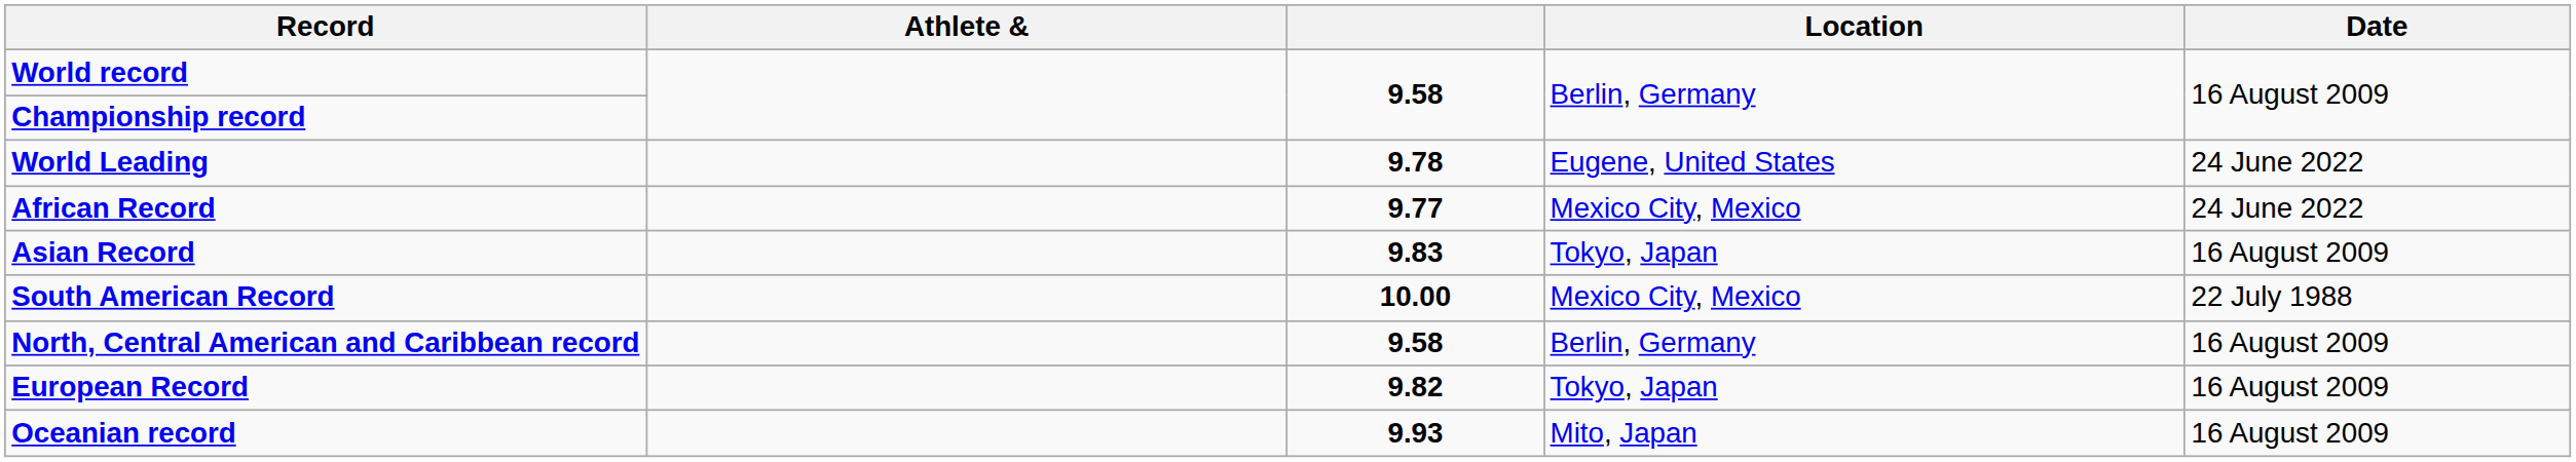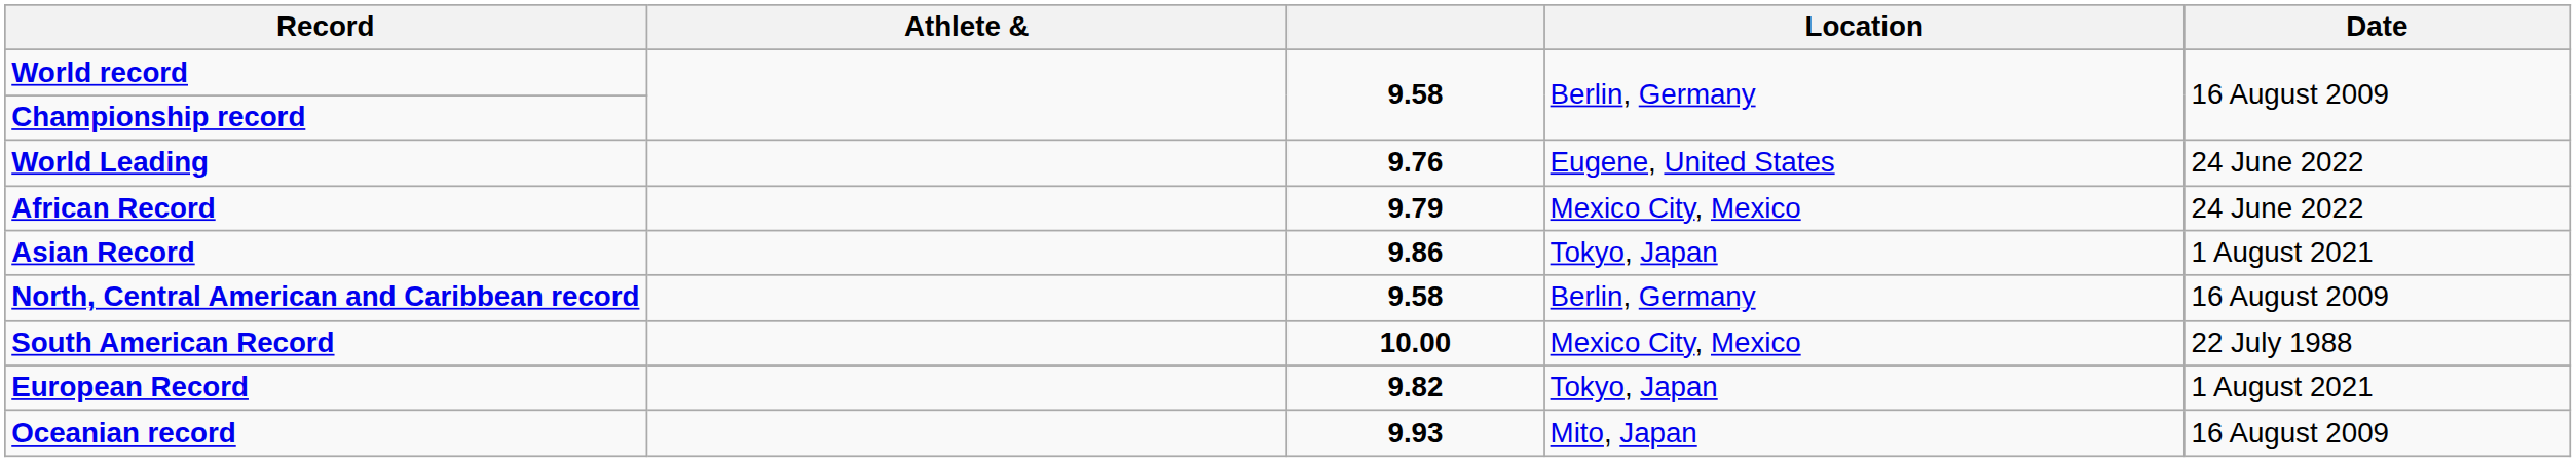 <table class="wikitable">
 <tr>
 <th width=25% align=center>Record</th>
 <th width=25% align=center>Athlete & </th>
 <th width=10% align=center></th>
 <th width=25% align=center>Location</th>
 <th width=15% align=center>Date</th>
 </tr>
 <tr>
 <td><strong><a href='#'>World record</a></strong></td>
 <td rowspan=2></td>
 <td rowspan=2 align=center><strong>9.58</strong></td>
 <td rowspan=2><a href='#'>Berlin</a>, <a href='#'>Germany</a></td>
 <td rowspan=2>16 August 2009</td>
 </tr>
 <tr>
 <td><strong><a href='#'>Championship record</a></strong></td>
 </tr>
 <tr>
 <td><strong><a href='#'>World Leading</a></strong></td>
 <td></td>
-<td align=center><strong>9.78</strong></td>
+<td align=center><strong>9.76</strong></td>
 <td><a href='#'>Eugene</a>, <a href='#'>United States</a></td>
 <td>24 June 2022</td>
 </tr>
 <tr>
 <td><strong><a href='#'>African Record</a></strong></td>
 <td></td>
-<td align=center><strong>9.77</strong></td>
+<td align=center><strong>9.79</strong></td>
 <td><a href='#'>Mexico City</a>, <a href='#'>Mexico</a></td>
 <td>24 June 2022</td>
 </tr>
 <tr>
 <td><strong><a href='#'>Asian Record</a></strong></td>
 <td></td>
-<td align=center><strong>9.83</strong></td>
+<td align=center><strong>9.86</strong></td>
 <td><a href='#'>Tokyo</a>, <a href='#'>Japan</a></td>
+<td>1 August 2021</td>
+</tr>
+<tr>
+<td><strong><a href='#'>North, Central American and Caribbean record</a></strong></td>
+<td></td>
+<td align=center><strong>9.58</strong></td>
+<td><a href='#'>Berlin</a>, <a href='#'>Germany</a></td>
 <td>16 August 2009</td>
 </tr>
 <tr>
 <td><strong><a href='#'>South American Record</a></strong></td>
 <td></td>
 <td align=center><strong>10.00</strong></td>
 <td><a href='#'>Mexico City</a>, <a href='#'>Mexico</a></td>
 <td>22 July 1988</td>
 </tr>
 <tr>
-<td><strong><a href='#'>North, Central American and Caribbean record</a></strong></td>
-<td></td>
-<td align=center><strong>9.58</strong></td>
-<td><a href='#'>Berlin</a>, <a href='#'>Germany</a></td>
-<td>16 August 2009</td>
-</tr>
-<tr>
 <td><strong><a href='#'>European Record</a></strong></td>
 <td></td>
 <td align=center><strong>9.82</strong></td>
 <td><a href='#'>Tokyo</a>, <a href='#'>Japan</a></td>
-<td>16 August 2009</td>
+<td>1 August 2021</td>
 </tr>
 <tr>
 <td><strong><a href='#'>Oceanian record</a></strong></td>
 <td></td>
 <td align=center><strong>9.93</strong></td>
 <td><a href='#'>Mito</a>, <a href='#'>Japan</a></td>
 <td>16 August 2009</td>
 </tr>
 </table>
